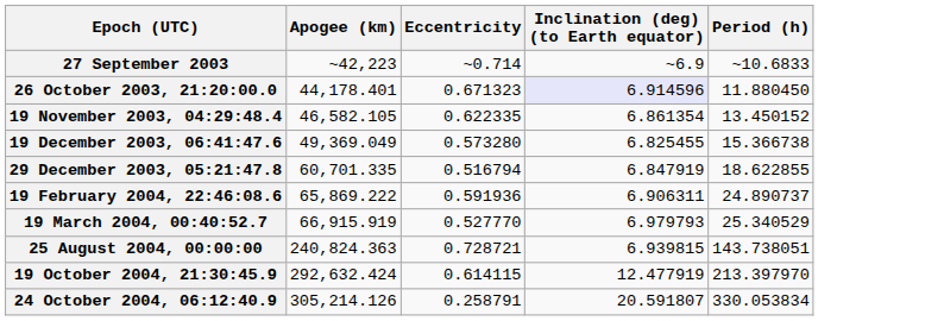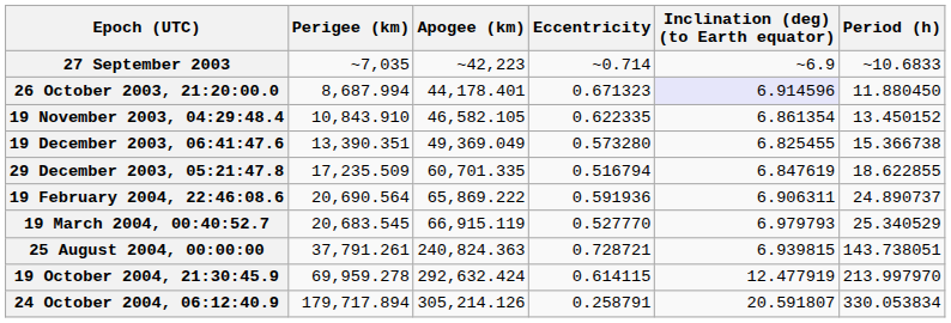 <table class="wikitable">
 <tr>
 <th abbr="Epoch">Epoch (UTC)</th>
+<th abbr="Perigee">Perigee (km)</th>
 <th abbr="Apogee">Apogee (km)</th>
 <th>Eccentricity</th>
 <th abbr="Inclination">Inclination (deg)<br>(to Earth equator)</th>
 <th abbr="Period">Period (h)</th>
 </tr>
 <tr>
 <th>27 September 2003</th>
+<td align="right">~7,035</td>
 <td align="right">~42,223</td>
 <td align="right">~0.714</td>
 <td align="right">~6.9</td>
 <td align="right">~10.6833</td>
 </tr>
 <tr>
 <th>26 October 2003, 21:20:00.0</th>
+<td align="right">8,687.994</td>
 <td align="right">44,178.401</td>
 <td align="right">0.671323</td>
 <td align="right" style="background: lavender;">6.914596</td>
 <td align="right">11.880450</td>
 </tr>
 <tr>
 <th>19 November 2003, 04:29:48.4</th>
+<td align="right">10,843.910</td>
 <td align="right">46,582.105</td>
 <td align="right">0.622335</td>
 <td align="right">6.861354</td>
 <td align="right">13.450152</td>
 </tr>
 <tr>
 <th>19 December 2003, 06:41:47.6</th>
+<td align="right">13,390.351</td>
 <td align="right">49,369.049</td>
 <td align="right">0.573280</td>
 <td align="right">6.825455</td>
 <td align="right">15.366738</td>
 </tr>
 <tr>
 <th>29 December 2003, 05:21:47.8</th>
+<td align="right">17,235.509</td>
 <td align="right">60,701.335</td>
 <td align="right">0.516794</td>
-<td align="right">6.847919</td>
+<td align="right">6.847619</td>
 <td align="right">18.622855</td>
 </tr>
 <tr>
 <th>19 February 2004, 22:46:08.6</th>
+<td align="right">20,690.564</td>
 <td align="right">65,869.222</td>
 <td align="right">0.591936</td>
 <td align="right">6.906311</td>
 <td align="right">24.890737</td>
 </tr>
 <tr>
 <th>19 March 2004, 00:40:52.7</th>
-<td align="right">66,915.919</td>
+<td align="right">20,683.545</td>
+<td align="right">66,915.119</td>
 <td align="right">0.527770</td>
 <td align="right">6.979793</td>
 <td align="right">25.340529</td>
 </tr>
 <tr>
 <th>25 August 2004, 00:00:00</th>
+<td align="right">37,791.261</td>
 <td align="right">240,824.363</td>
 <td align="right">0.728721</td>
 <td align="right">6.939815</td>
 <td align="right">143.738051</td>
 </tr>
 <tr>
 <th>19 October 2004, 21:30:45.9</th>
+<td align="right">69,959.278</td>
 <td align="right">292,632.424</td>
 <td align="right">0.614115</td>
 <td align="right">12.477919</td>
-<td align="right">213.397970</td>
+<td align="right">213.997970</td>
 </tr>
 <tr>
 <th>24 October 2004, 06:12:40.9</th>
+<td align="right">179,717.894</td>
 <td align="right">305,214.126</td>
 <td align="right">0.258791</td>
 <td align="right">20.591807</td>
 <td align="right">330.053834</td>
 </tr>
 </table>
